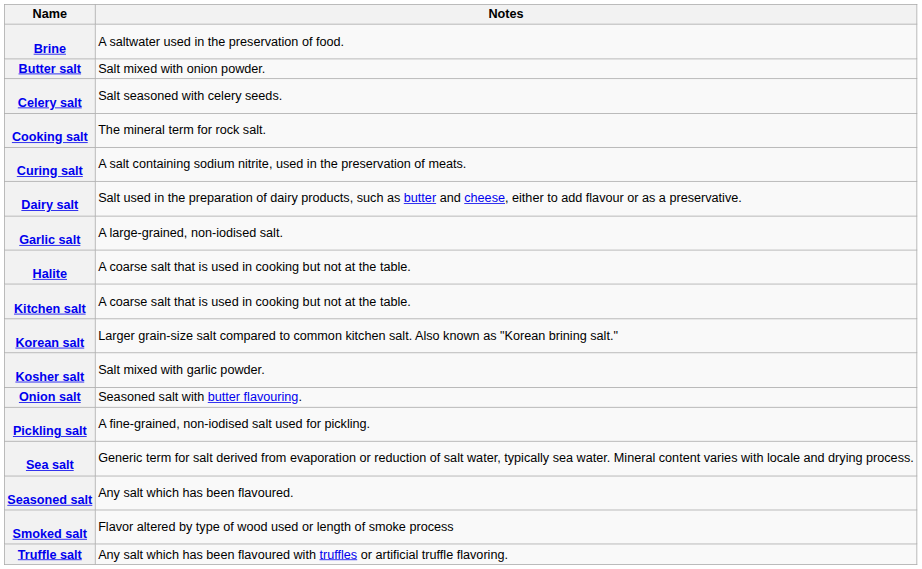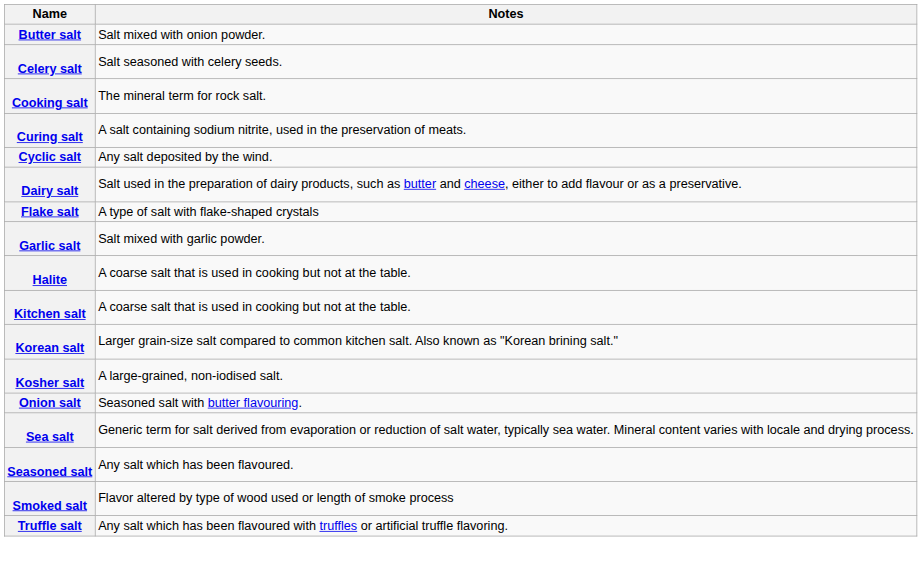 <table class="wikitable sortable" mo>
 <tr>
 <th>Name</th>
 <th>Notes</th>
-</tr>
-<tr>
-<th><br><a href='#'>Brine</a></th>
-<td>A saltwater used in the preservation of food.</td>
 </tr>
 <tr>
 <th><a href='#'>Butter salt</a></th>
 <td>Salt mixed with onion powder.</td>
 </tr>
 <tr>
 <th><br><a href='#'>Celery salt</a></th>
 <td>Salt seasoned with celery seeds.</td>
 </tr>
 <tr>
 <th><br><a href='#'>Cooking salt</a></th>
 <td>The mineral term for rock salt.</td>
 </tr>
 <tr>
 <th><br><a href='#'>Curing salt</a></th>
 <td>A salt containing sodium nitrite, used in the preservation of meats.</td>
 </tr>
 <tr>
+<th><a href='#'>Cyclic salt</a></th>
+<td>Any salt deposited by the wind.</td>
+</tr>
+<tr>
 <th><br><a href='#'>Dairy salt</a></th>
 <td>Salt used in the preparation of dairy products, such as <a href='#'>butter</a> and <a href='#'>cheese</a>, either to add flavour or as a preservative.</td>
 </tr>
 <tr>
+<th><a href='#'>Flake salt</a></th>
+<td>A type of salt with flake-shaped crystals</td>
+</tr>
+<tr>
 <th><br><a href='#'>Garlic salt</a></th>
-<td>A large-grained, non-iodised salt.</td>
+<td>Salt mixed with garlic powder.</td>
 </tr>
 <tr>
 <th><br><a href='#'>Halite</a></th>
 <td>A coarse salt that is used in cooking but not at the table.</td>
 </tr>
 <tr>
 <th><br><a href='#'>Kitchen salt</a></th>
 <td>A coarse salt that is used in cooking but not at the table.</td>
 </tr>
 <tr>
 <th><br><a href='#'>Korean salt</a></th>
 <td>Larger grain-size salt compared to common kitchen salt. Also known as "Korean brining salt."</td>
 </tr>
 <tr>
 <th><br><a href='#'>Kosher salt</a></th>
-<td>Salt mixed with garlic powder.</td>
+<td>A large-grained, non-iodised salt.</td>
 </tr>
 <tr>
 <th><a href='#'>Onion salt</a></th>
 <td>Seasoned salt with <a href='#'>butter flavouring</a>.</td>
-</tr>
-<tr>
-<th><br><a href='#'>Pickling salt</a></th>
-<td>A fine-grained, non-iodised salt used for pickling.</td>
 </tr>
 <tr>
 <th><br><a href='#'>Sea salt</a></th>
 <td>Generic term for salt derived from evaporation or reduction of salt water, typically sea water. Mineral content varies with locale and drying process.</td>
 </tr>
 <tr>
 <th><br><a href='#'>Seasoned salt</a></th>
 <td>Any salt which has been flavoured.</td>
 </tr>
 <tr>
 <th><br><a href='#'>Smoked salt</a></th>
 <td>Flavor altered by type of wood used or length of smoke process</td>
 </tr>
 <tr>
 <th><a href='#'>Truffle salt</a></th>
 <td>Any salt which has been flavoured with <a href='#'>truffles</a> or artificial truffle flavoring.</td>
 </tr>
 </table>
